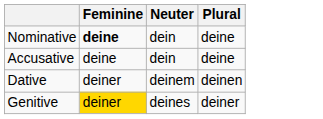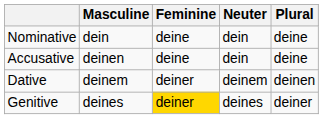 <table class="wikitable">
 <tr>
 <th></th>
+<th>Masculine</th>
 <th>Feminine</th>
 <th>Neuter</th>
 <th>Plural</th>
 </tr>
 <tr>
 <td>Nominative</td>
-<td><strong>deine</strong></td>
+<td>dein</td>
+<td>deine</td>
 <td>dein</td>
 <td>deine</td>
 </tr>
 <tr>
 <td>Accusative</td>
+<td>deinen</td>
 <td>deine</td>
 <td>dein</td>
 <td>deine</td>
 </tr>
 <tr>
 <td>Dative</td>
+<td>deinem</td>
 <td>deiner</td>
 <td>deinem</td>
 <td>deinen</td>
 </tr>
 <tr>
 <td>Genitive</td>
+<td>deines</td>
 <td style="background: gold;">deiner</td>
 <td>deines</td>
 <td>deiner</td>
 </tr>
 </table>
